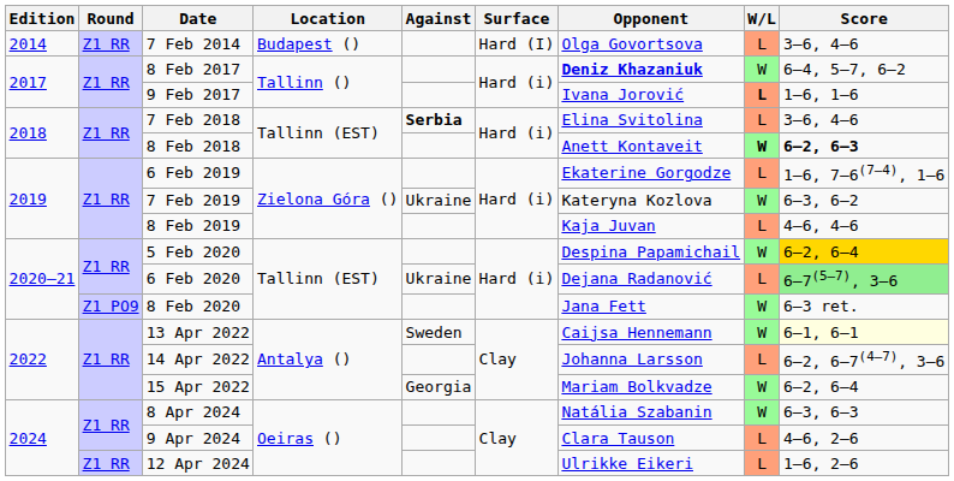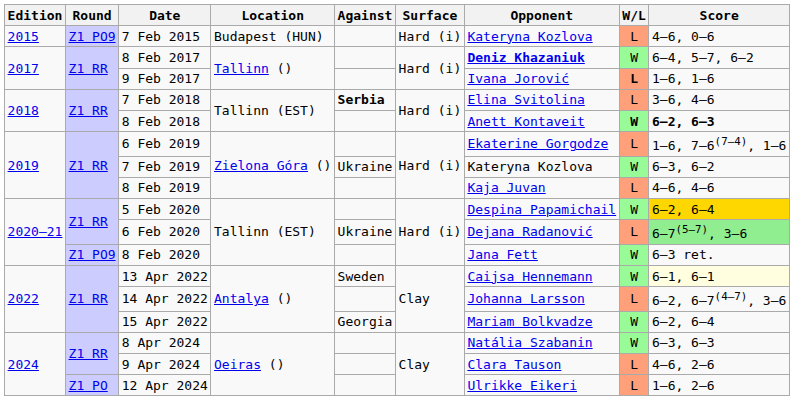 <table class="wikitable">
 <tr>
 <th>Edition</th>
 <th>Round</th>
 <th>Date</th>
 <th>Location</th>
 <th>Against</th>
 <th>Surface</th>
 <th>Opponent</th>
 <th>W/L</th>
 <th>Score</th>
 </tr>
 <tr>
-<td><a href='#'>2014</a></td>
-<td bgcolor=#ccf><a href='#'>Z1 RR</a></td>
-<td>7 Feb 2014</td>
-<td><a href='#'>Budapest</a> ()</td>
+<td><a href='#'>2015</a></td>
+<td bgcolor=#ccf><a href='#'>Z1 PO9</a></td>
+<td>7 Feb 2015</td>
+<td>Budapest (HUN)</td>
 <td></td>
-<td>Hard (I)</td>
-<td><a href='#'>Olga Govortsova</a></td>
+<td>Hard (i)</td>
+<td><a href='#'>Kateryna Kozlova</a></td>
 <td bgcolor=#FFA07A align=center>L</td>
-<td>3–6, 4–6</td>
+<td>4–6, 0–6</td>
 </tr>
 <tr>
 <td rowspan=2><a href='#'>2017</a></td>
 <td bgcolor=#ccf rowspan=2><a href='#'>Z1 RR</a></td>
 <td>8 Feb 2017</td>
 <td rowspan="2"><a href='#'>Tallinn</a> ()</td>
 <td></td>
 <td rowspan=2>Hard (i)</td>
 <td><strong><a href='#'>Deniz Khazaniuk</a></strong></td>
 <td bgcolor=#98FB98 align=center>W</td>
 <td>6–4, 5–7, 6–2</td>
 </tr>
 <tr>
 <td>9 Feb 2017</td>
 <td></td>
 <td><a href='#'>Ivana Jorović</a></td>
 <td bgcolor=#FFA07A align=center><strong>L</strong></td>
 <td>1–6, 1–6</td>
 </tr>
 <tr>
 <td rowspan=2><a href='#'>2018</a></td>
 <td bgcolor=#ccf rowspan=2><a href='#'>Z1 RR</a></td>
 <td>7 Feb 2018</td>
 <td rowspan="2">Tallinn (EST)</td>
 <td><strong> Serbia</strong></td>
 <td rowspan=2>Hard (i)</td>
 <td><a href='#'>Elina Svitolina</a></td>
 <td bgcolor=#FFA07A align=center>L</td>
 <td>3–6, 4–6</td>
 </tr>
 <tr>
 <td>8 Feb 2018</td>
 <td></td>
 <td><a href='#'>Anett Kontaveit</a></td>
 <td bgcolor=#98FB98 align=center><strong>W</strong></td>
 <td><strong>6–2, 6–3</strong></td>
 </tr>
 <tr>
 <td rowspan=3><a href='#'>2019</a></td>
 <td bgcolor=#ccf rowspan=3><a href='#'>Z1 RR</a></td>
 <td>6 Feb 2019</td>
 <td rowspan="3"><a href='#'>Zielona Góra</a> ()</td>
 <td></td>
 <td rowspan=3>Hard (i)</td>
 <td><a href='#'>Ekaterine Gorgodze</a></td>
 <td bgcolor=#FFA07A align=center>L</td>
 <td>1–6, 7–6<sup>(7–4)</sup>, 1–6</td>
 </tr>
 <tr>
 <td>7 Feb 2019</td>
 <td> Ukraine</td>
 <td>Kateryna Kozlova</td>
 <td bgcolor=#98FB98 align=center>W</td>
 <td>6–3, 6–2</td>
 </tr>
 <tr>
 <td>8 Feb 2019</td>
 <td></td>
 <td><a href='#'>Kaja Juvan</a></td>
 <td bgcolor=#FFA07A align=center>L</td>
 <td>4–6, 4–6</td>
 </tr>
 <tr>
 <td rowspan=3><a href='#'>2020–21</a></td>
 <td bgcolor=#ccf rowspan=2><a href='#'>Z1 RR</a></td>
 <td>5 Feb 2020</td>
 <td rowspan="3">Tallinn (EST)</td>
 <td></td>
 <td rowspan=3>Hard (i)</td>
 <td><a href='#'>Despina Papamichail</a></td>
 <td bgcolor=#98FB98 align=center>W</td>
 <td style="background: gold;">6–2, 6–4</td>
 </tr>
 <tr>
 <td>6 Feb 2020</td>
 <td> Ukraine</td>
 <td><a href='#'>Dejana Radanović</a></td>
 <td bgcolor=#FFA07A align=center>L</td>
 <td style="background: lightgreen;">6–7<sup>(5–7)</sup>, 3–6</td>
 </tr>
 <tr>
 <td bgcolor=#ccf><a href='#'>Z1 PO9</a></td>
 <td>8 Feb 2020</td>
 <td></td>
 <td><a href='#'>Jana Fett</a></td>
 <td bgcolor=#98FB98 align=center>W</td>
 <td>6–3 ret.</td>
 </tr>
 <tr>
 <td rowspan=3><a href='#'>2022</a></td>
 <td rowspan=3 bgcolor=#ccf><a href='#'>Z1 RR</a></td>
 <td>13 Apr 2022</td>
 <td rowspan=3><a href='#'>Antalya</a> ()</td>
 <td> Sweden</td>
 <td rowspan=3>Clay</td>
 <td><a href='#'>Caijsa Hennemann</a></td>
 <td bgcolor=#98FB98 align=center>W</td>
 <td style="background: lightyellow;">6–1, 6–1</td>
 </tr>
 <tr>
 <td>14 Apr 2022</td>
 <td></td>
 <td><a href='#'>Johanna Larsson</a></td>
 <td bgcolor=#FFA07A align=center>L</td>
 <td>6–2, 6–7<sup>(4–7)</sup>, 3–6</td>
 </tr>
 <tr>
 <td>15 Apr 2022</td>
 <td> Georgia</td>
 <td><a href='#'>Mariam Bolkvadze</a></td>
 <td bgcolor=#98FB98 align=center>W</td>
 <td>6–2, 6–4</td>
 </tr>
 <tr>
 <td rowspan=3><a href='#'>2024</a></td>
 <td rowspan=2 bgcolor=#ccf><a href='#'>Z1 RR</a></td>
 <td>8 Apr 2024</td>
 <td rowspan=3><a href='#'>Oeiras</a> ()</td>
 <td></td>
 <td rowspan=3>Clay</td>
 <td><a href='#'>Natália Szabanin</a></td>
 <td bgcolor=#98FB98 align=center>W</td>
 <td>6–3, 6–3</td>
 </tr>
 <tr>
 <td>9 Apr 2024</td>
 <td></td>
 <td><a href='#'>Clara Tauson</a></td>
 <td bgcolor=#FFA07A align=center>L</td>
 <td>4–6, 2–6</td>
 </tr>
 <tr>
-<td bgcolor=#ccf><a href='#'>Z1 RR</a></td>
+<td bgcolor=#ccf><a href='#'>Z1 PO</a></td>
 <td>12 Apr 2024</td>
 <td></td>
 <td><a href='#'>Ulrikke Eikeri</a></td>
 <td bgcolor=#FFA07A align=center>L</td>
 <td>1–6, 2–6</td>
 </tr>
 </table>
